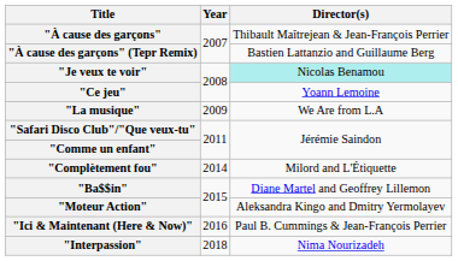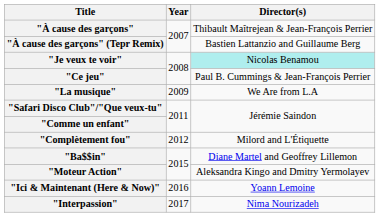 <table class="wikitable plainrowheaders" style="text-align:center;">
 <tr>
 <th scope="col">Title</th>
 <th scope="col">Year</th>
 <th scope="col">Director(s)</th>
 </tr>
 <tr>
 <th scope="row">"À cause des garçons"</th>
 <td rowspan="2">2007</td>
 <td>Thibault Maîtrejean & Jean-François Perrier</td>
 </tr>
 <tr>
 <th scope="row">"À cause des garçons" (Tepr Remix)</th>
 <td>Bastien Lattanzio and Guillaume Berg</td>
 </tr>
 <tr>
 <th scope="row">"Je veux te voir"</th>
 <td rowspan="2">2008</td>
 <td style="background: paleturquoise;">Nicolas Benamou</td>
 </tr>
 <tr>
 <th scope="row">"Ce jeu"</th>
-<td><a href='#'>Yoann Lemoine</a></td>
+<td>Paul B. Cummings & Jean-François Perrier</td>
 </tr>
 <tr>
 <th scope="row">"La musique"</th>
 <td>2009</td>
 <td>We Are from L.A</td>
 </tr>
 <tr>
 <th scope="row">"Safari Disco Club"/"Que veux-tu"</th>
 <td rowspan="2">2011</td>
 <td rowspan="2">Jérémie Saindon</td>
 </tr>
 <tr>
 <th scope="row">"Comme un enfant"</th>
 </tr>
 <tr>
 <th scope="row">"Complètement fou"</th>
-<td>2014</td>
+<td>2012</td>
 <td>Milord and L'Étiquette</td>
 </tr>
 <tr>
 <th scope="row">"Ba$$in"</th>
 <td rowspan="2">2015</td>
 <td><a href='#'>Diane Martel</a> and Geoffrey Lillemon</td>
 </tr>
 <tr>
 <th scope="row">"Moteur Action"</th>
 <td>Aleksandra Kingo and Dmitry Yermolayev</td>
 </tr>
 <tr>
 <th scope="row">"Ici & Maintenant (Here & Now)"</th>
 <td>2016</td>
-<td>Paul B. Cummings & Jean-François Perrier</td>
+<td><a href='#'>Yoann Lemoine</a></td>
 </tr>
 <tr>
 <th scope="row">"Interpassion"</th>
-<td>2018</td>
+<td>2017</td>
 <td><a href='#'>Nima Nourizadeh</a></td>
 </tr>
 </table>
